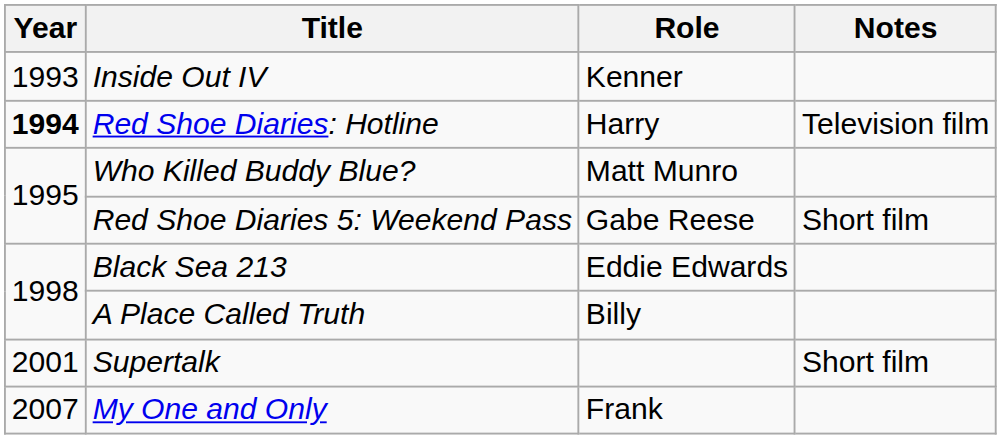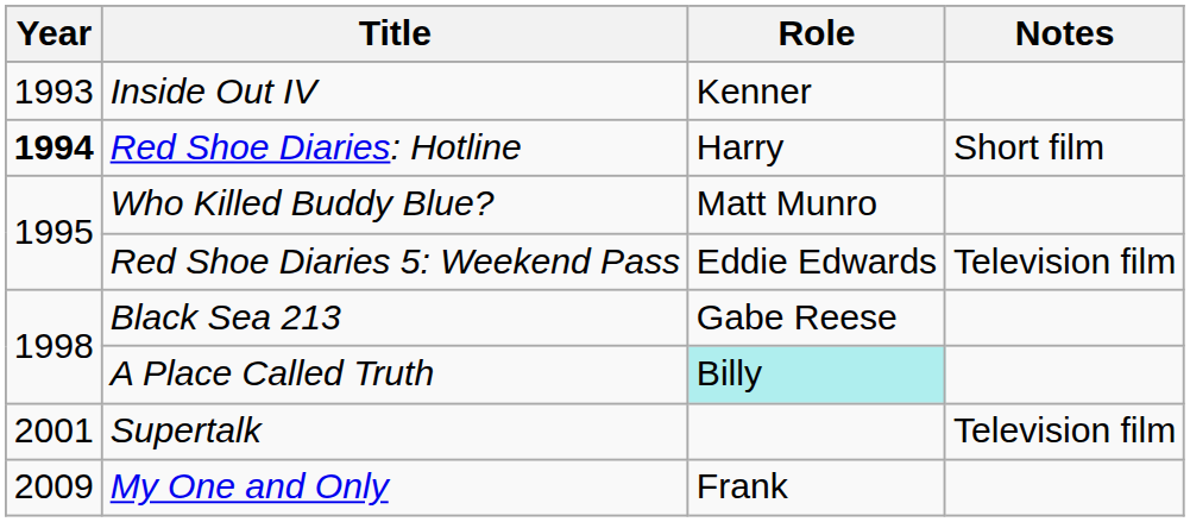 <table class="wikitable sortable">
 <tr>
 <th>Year</th>
 <th>Title</th>
 <th>Role</th>
 <th class="unsortable">Notes</th>
 </tr>
 <tr>
 <td>1993</td>
 <td><em>Inside Out IV</em></td>
 <td>Kenner</td>
 <td></td>
 </tr>
 <tr>
 <td><strong>1994</strong></td>
 <td><em><a href='#'>Red Shoe Diaries</a>: Hotline</em></td>
 <td>Harry</td>
-<td>Television film</td>
+<td>Short film</td>
 </tr>
 <tr>
 <td rowspan="2">1995</td>
 <td><em>Who Killed Buddy Blue?</em></td>
 <td>Matt Munro</td>
 <td></td>
 </tr>
 <tr>
 <td><em>Red Shoe Diaries 5: Weekend Pass</em></td>
-<td>Gabe Reese</td>
-<td>Short film</td>
+<td>Eddie Edwards</td>
+<td>Television film</td>
 </tr>
 <tr>
 <td rowspan="2">1998</td>
 <td><em>Black Sea 213</em></td>
-<td>Eddie Edwards</td>
+<td>Gabe Reese</td>
 <td></td>
 </tr>
 <tr>
 <td><em>A Place Called Truth</em></td>
-<td>Billy</td>
+<td style="background: paleturquoise;">Billy</td>
 <td></td>
 </tr>
 <tr>
 <td>2001</td>
 <td><em>Supertalk</em></td>
 <td></td>
-<td>Short film</td>
+<td>Television film</td>
 </tr>
 <tr>
-<td>2007</td>
+<td>2009</td>
 <td><em><a href='#'>My One and Only</a></em></td>
 <td>Frank</td>
 <td></td>
 </tr>
 </table>
